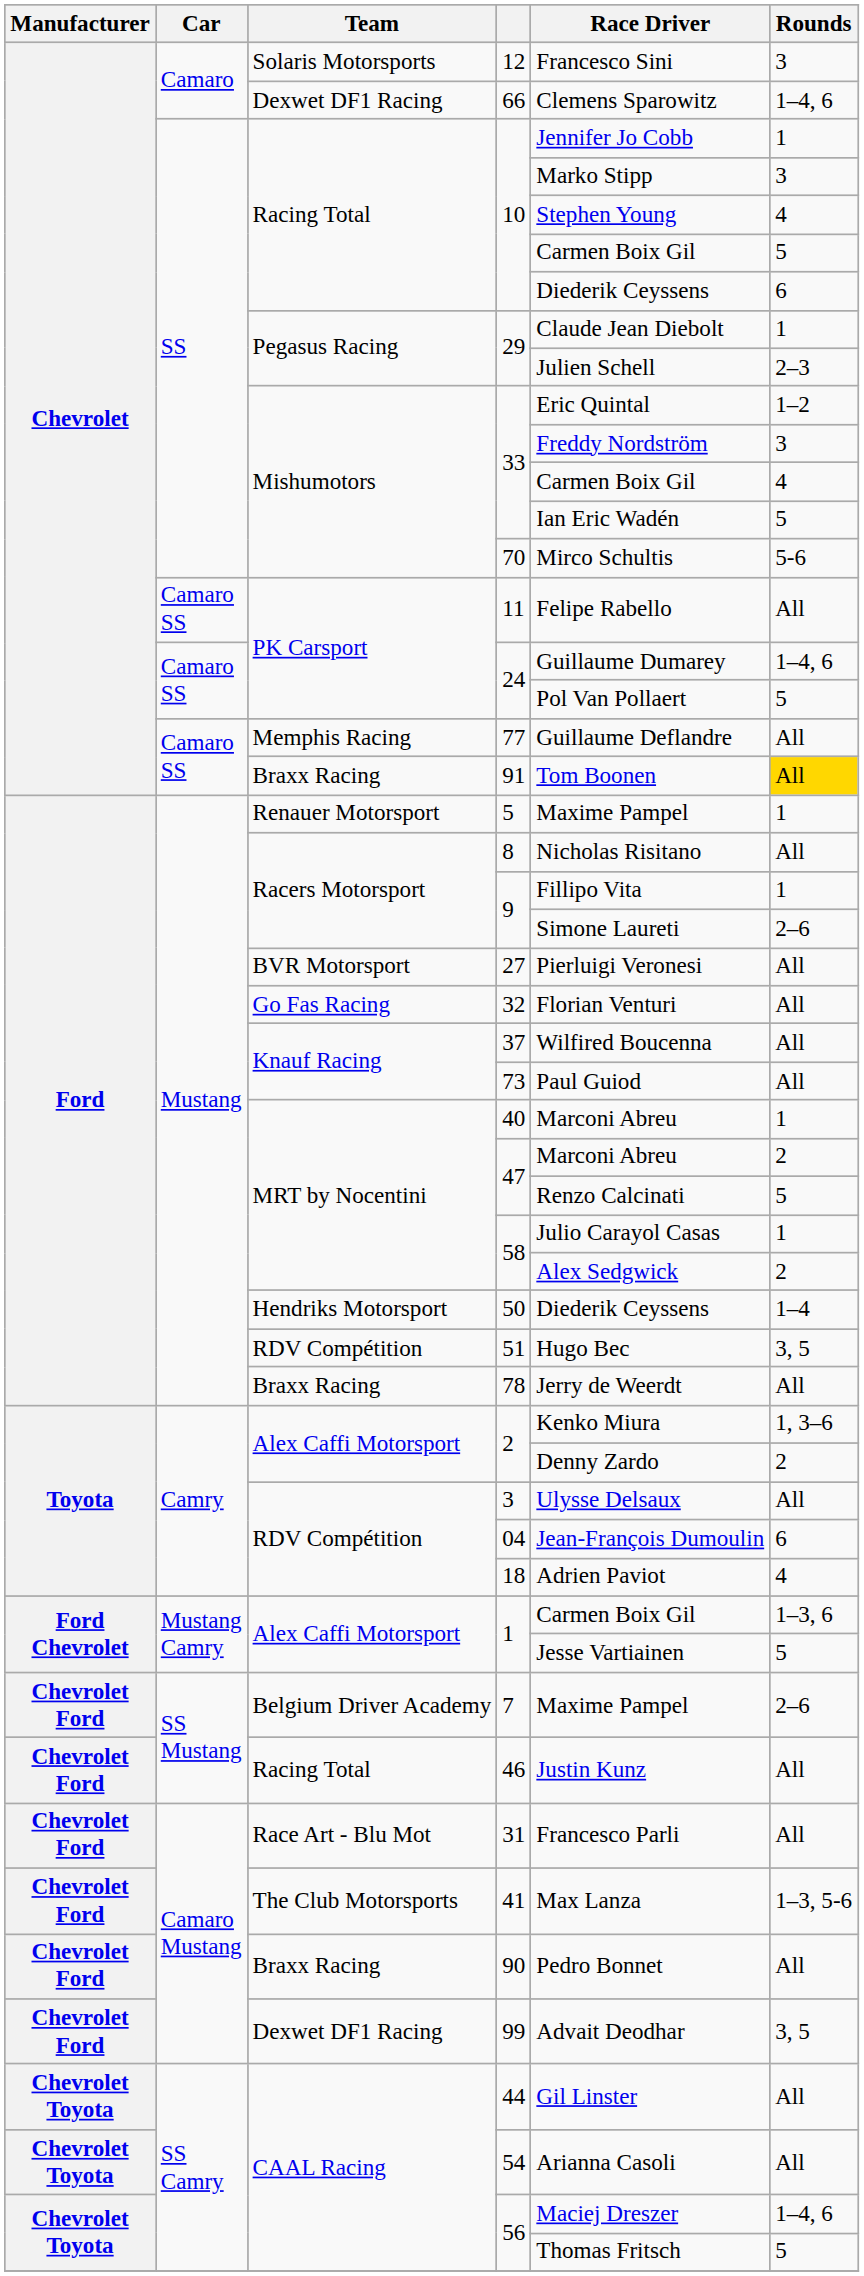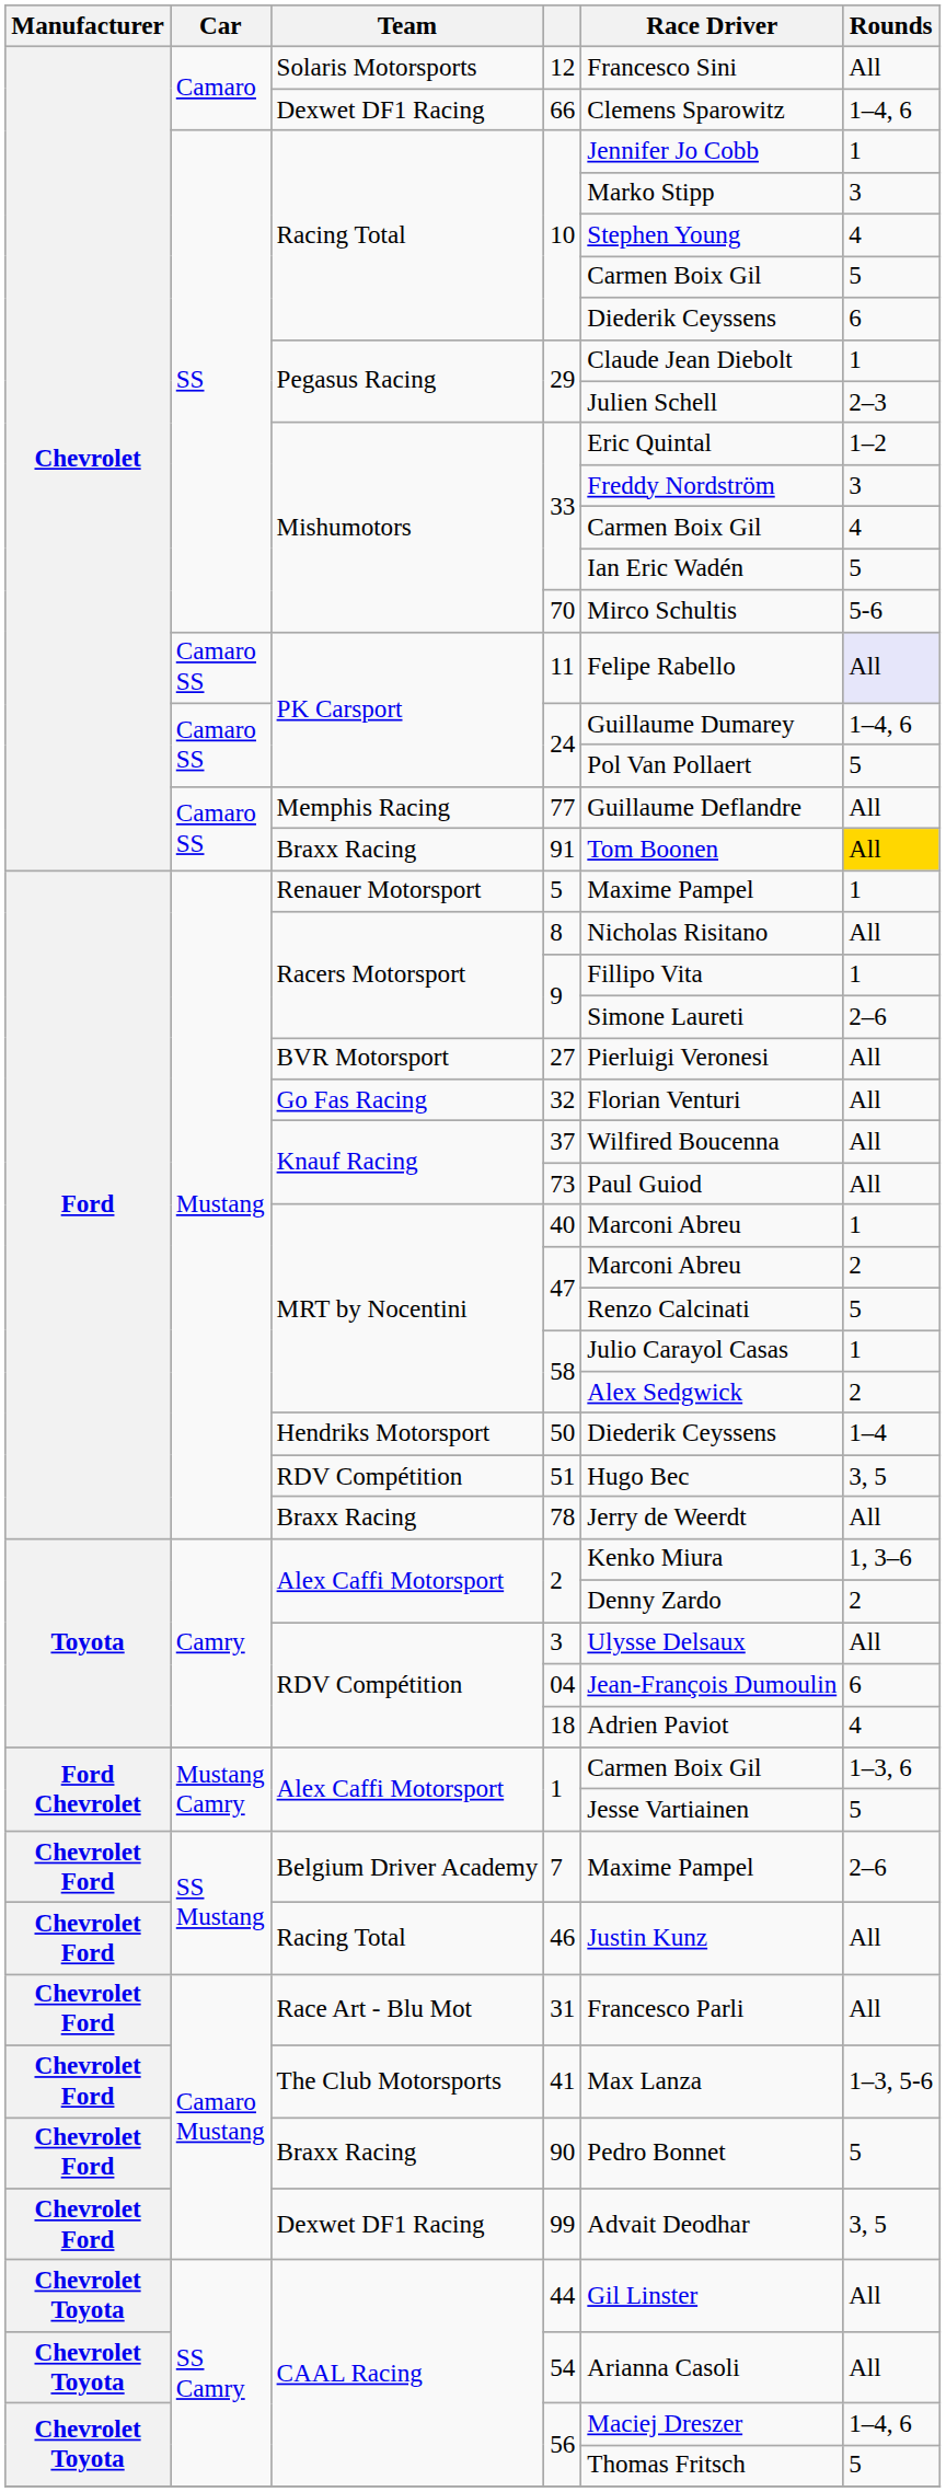 <table class="wikitable" style="font-size: 85%">
 <tr>
 <th>Manufacturer</th>
 <th>Car</th>
 <th>Team</th>
 <th></th>
 <th>Race Driver</th>
 <th>Rounds</th>
 </tr>
 <tr>
 <th rowspan="19"><a href='#'>Chevrolet</a></th>
 <td rowspan="2"><a href='#'>Camaro</a></td>
 <td> Solaris Motorsports</td>
 <td>12</td>
 <td> Francesco Sini</td>
-<td>3</td>
+<td>All</td>
 </tr>
 <tr>
 <td> Dexwet DF1 Racing</td>
 <td>66</td>
 <td> Clemens Sparowitz</td>
 <td>1–4, 6</td>
 </tr>
 <tr>
 <td rowspan="12"><a href='#'>SS</a></td>
 <td rowspan=5> Racing Total</td>
 <td rowspan=5>10</td>
 <td> <a href='#'>Jennifer Jo Cobb</a></td>
 <td>1</td>
 </tr>
 <tr>
 <td> Marko Stipp</td>
 <td>3</td>
 </tr>
 <tr>
 <td> <a href='#'>Stephen Young</a></td>
 <td>4</td>
 </tr>
 <tr>
 <td> Carmen Boix Gil</td>
 <td>5</td>
 </tr>
 <tr>
 <td> Diederik Ceyssens</td>
 <td>6</td>
 </tr>
 <tr>
 <td rowspan=2> Pegasus Racing</td>
 <td rowspan=2>29</td>
 <td> Claude Jean Diebolt</td>
 <td>1</td>
 </tr>
 <tr>
 <td> Julien Schell</td>
 <td>2–3</td>
 </tr>
 <tr>
 <td rowspan=5> Mishumotors</td>
 <td rowspan=4>33</td>
 <td> Eric Quintal</td>
 <td>1–2</td>
 </tr>
 <tr>
 <td> <a href='#'>Freddy Nordström</a></td>
 <td>3</td>
 </tr>
 <tr>
 <td> Carmen Boix Gil</td>
 <td>4</td>
 </tr>
 <tr>
 <td> Ian Eric Wadén</td>
 <td>5</td>
 </tr>
 <tr>
 <td>70</td>
 <td> Mirco Schultis</td>
 <td>5-6</td>
 </tr>
 <tr>
 <td rowspan="1"><a href='#'>Camaro</a> <small></small><br><a href='#'>SS</a> <small></small></td>
 <td rowspan=3> <a href='#'>PK Carsport</a></td>
 <td>11</td>
 <td> Felipe Rabello</td>
-<td>All</td>
+<td style="background: lavender;">All</td>
 </tr>
 <tr>
 <td rowspan="2"><a href='#'>Camaro</a> <small></small><br><a href='#'>SS</a> <small></small></td>
 <td rowspan="2">24</td>
 <td> Guillaume Dumarey</td>
 <td>1–4, 6</td>
 </tr>
 <tr>
 <td> Pol Van Pollaert</td>
 <td>5</td>
 </tr>
 <tr>
 <td rowspan="2"><a href='#'>Camaro</a> <small></small><br><a href='#'>SS</a> <small></small></td>
 <td> Memphis Racing</td>
 <td>77</td>
 <td> Guillaume Deflandre</td>
 <td>All</td>
 </tr>
 <tr>
 <td> Braxx Racing</td>
 <td>91</td>
 <td> <a href='#'>Tom Boonen</a></td>
 <td style="background: gold;">All</td>
 </tr>
 <tr>
 <th rowspan="16"><a href='#'>Ford</a></th>
 <td rowspan="16"><a href='#'>Mustang</a></td>
 <td> Renauer Motorsport</td>
 <td>5</td>
 <td> Maxime Pampel</td>
 <td>1</td>
 </tr>
 <tr>
 <td rowspan=3> Racers Motorsport</td>
 <td>8</td>
 <td> Nicholas Risitano</td>
 <td>All</td>
 </tr>
 <tr>
 <td rowspan=2>9</td>
 <td> Fillipo Vita</td>
 <td>1</td>
 </tr>
 <tr>
 <td> Simone Laureti</td>
 <td>2–6</td>
 </tr>
 <tr>
 <td> BVR Motorsport</td>
 <td>27</td>
 <td> Pierluigi Veronesi</td>
 <td>All</td>
 </tr>
 <tr>
 <td> <a href='#'>Go Fas Racing</a></td>
 <td>32</td>
 <td> Florian Venturi</td>
 <td>All</td>
 </tr>
 <tr>
 <td rowspan=2> <a href='#'>Knauf Racing</a></td>
 <td>37</td>
 <td> Wilfired Boucenna</td>
 <td>All</td>
 </tr>
 <tr>
 <td>73</td>
 <td> Paul Guiod</td>
 <td>All</td>
 </tr>
 <tr>
 <td rowspan=5> MRT by Nocentini</td>
 <td>40</td>
 <td> Marconi Abreu</td>
 <td>1</td>
 </tr>
 <tr>
 <td rowspan=2>47</td>
 <td> Marconi Abreu</td>
 <td>2</td>
 </tr>
 <tr>
 <td> Renzo Calcinati</td>
 <td>5</td>
 </tr>
 <tr>
 <td rowspan=2>58</td>
 <td> Julio Carayol Casas</td>
 <td>1</td>
 </tr>
 <tr>
 <td> <a href='#'>Alex Sedgwick</a></td>
 <td>2</td>
 </tr>
 <tr>
 <td> Hendriks Motorsport</td>
 <td>50</td>
 <td> Diederik Ceyssens</td>
 <td>1–4</td>
 </tr>
 <tr>
 <td> RDV Compétition</td>
 <td>51</td>
 <td> Hugo Bec</td>
 <td>3, 5</td>
 </tr>
 <tr>
 <td> Braxx Racing</td>
 <td>78</td>
 <td> Jerry de Weerdt</td>
 <td>All</td>
 </tr>
 <tr>
 <th rowspan=5><a href='#'>Toyota</a></th>
 <td rowspan=5><a href='#'>Camry</a></td>
 <td rowspan=2> <a href='#'>Alex Caffi Motorsport</a></td>
 <td rowspan=2>2</td>
 <td> Kenko Miura</td>
 <td>1, 3–6</td>
 </tr>
 <tr>
 <td> Denny Zardo</td>
 <td>2</td>
 </tr>
 <tr>
 <td rowspan=3> RDV Compétition</td>
 <td>3</td>
 <td> <a href='#'>Ulysse Delsaux</a></td>
 <td>All</td>
 </tr>
 <tr>
 <td>04</td>
 <td> <a href='#'>Jean-François Dumoulin</a></td>
 <td>6</td>
 </tr>
 <tr>
 <td>18</td>
 <td> Adrien Paviot</td>
 <td>4</td>
 </tr>
 <tr>
 <th rowspan="2"><a href='#'>Ford</a> <small></small><br><a href='#'>Chevrolet</a> <small></small></th>
 <td rowspan="2"><a href='#'>Mustang</a><br><a href='#'>Camry</a></td>
 <td rowspan="2"> <a href='#'>Alex Caffi Motorsport</a></td>
 <td rowspan="2">1</td>
 <td> Carmen Boix Gil</td>
 <td>1–3, 6</td>
 </tr>
 <tr>
 <td> Jesse Vartiainen</td>
 <td>5</td>
 </tr>
 <tr>
 <th rowspan="1"><a href='#'>Chevrolet</a> <small></small><br><a href='#'>Ford</a> <small></small></th>
 <td rowspan="2"><a href='#'>SS</a><br><a href='#'>Mustang</a></td>
 <td> Belgium Driver Academy</td>
 <td>7</td>
 <td> Maxime Pampel</td>
 <td>2–6</td>
 </tr>
 <tr>
 <th rowspan="1"><a href='#'>Chevrolet</a> <small></small><br><a href='#'>Ford</a> <small></small></th>
 <td> Racing Total</td>
 <td>46</td>
 <td> <a href='#'>Justin Kunz</a></td>
 <td>All</td>
 </tr>
 <tr>
 <th rowspan="1"><a href='#'>Chevrolet</a> <small></small><br><a href='#'>Ford</a> <small></small></th>
 <td rowspan="4"><a href='#'>Camaro</a><br><a href='#'>Mustang</a></td>
 <td> Race Art - Blu Mot</td>
 <td>31</td>
 <td> Francesco Parli</td>
 <td>All</td>
 </tr>
 <tr>
 <th rowspan="1"><a href='#'>Chevrolet</a> <small></small><br><a href='#'>Ford</a> <small></small></th>
 <td> The Club Motorsports</td>
 <td>41</td>
 <td> Max Lanza</td>
 <td>1–3, 5-6</td>
 </tr>
 <tr>
 <th rowspan="1"><a href='#'>Chevrolet</a> <small></small><br><a href='#'>Ford</a> <small></small></th>
 <td> Braxx Racing</td>
 <td>90</td>
 <td> Pedro Bonnet</td>
-<td>All</td>
+<td>5</td>
 </tr>
 <tr>
 <th rowspan="1"><a href='#'>Chevrolet</a> <small></small><br><a href='#'>Ford</a> <small></small></th>
 <td> Dexwet DF1 Racing</td>
 <td>99</td>
 <td> Advait Deodhar</td>
 <td>3, 5</td>
 </tr>
 <tr>
 <th rowspan="1"><a href='#'>Chevrolet</a> <small></small><br><a href='#'>Toyota</a> <small></small></th>
 <td rowspan="4"><a href='#'>SS</a><br><a href='#'>Camry</a></td>
 <td rowspan=4> <a href='#'>CAAL Racing</a></td>
 <td>44</td>
 <td> <a href='#'>Gil Linster</a></td>
 <td>All</td>
 </tr>
 <tr>
 <th rowspan="1"><a href='#'>Chevrolet</a> <small></small><br><a href='#'>Toyota</a> <small></small></th>
 <td>54</td>
 <td> Arianna Casoli</td>
 <td>All</td>
 </tr>
 <tr>
 <th rowspan="2"><a href='#'>Chevrolet</a> <small></small><br><a href='#'>Toyota</a> <small></small></th>
 <td rowspan="2">56</td>
 <td> <a href='#'>Maciej Dreszer</a></td>
 <td>1–4, 6</td>
 </tr>
 <tr>
 <td> Thomas Fritsch</td>
 <td>5</td>
 </tr>
 <tr>
 </tr>
 </table>
